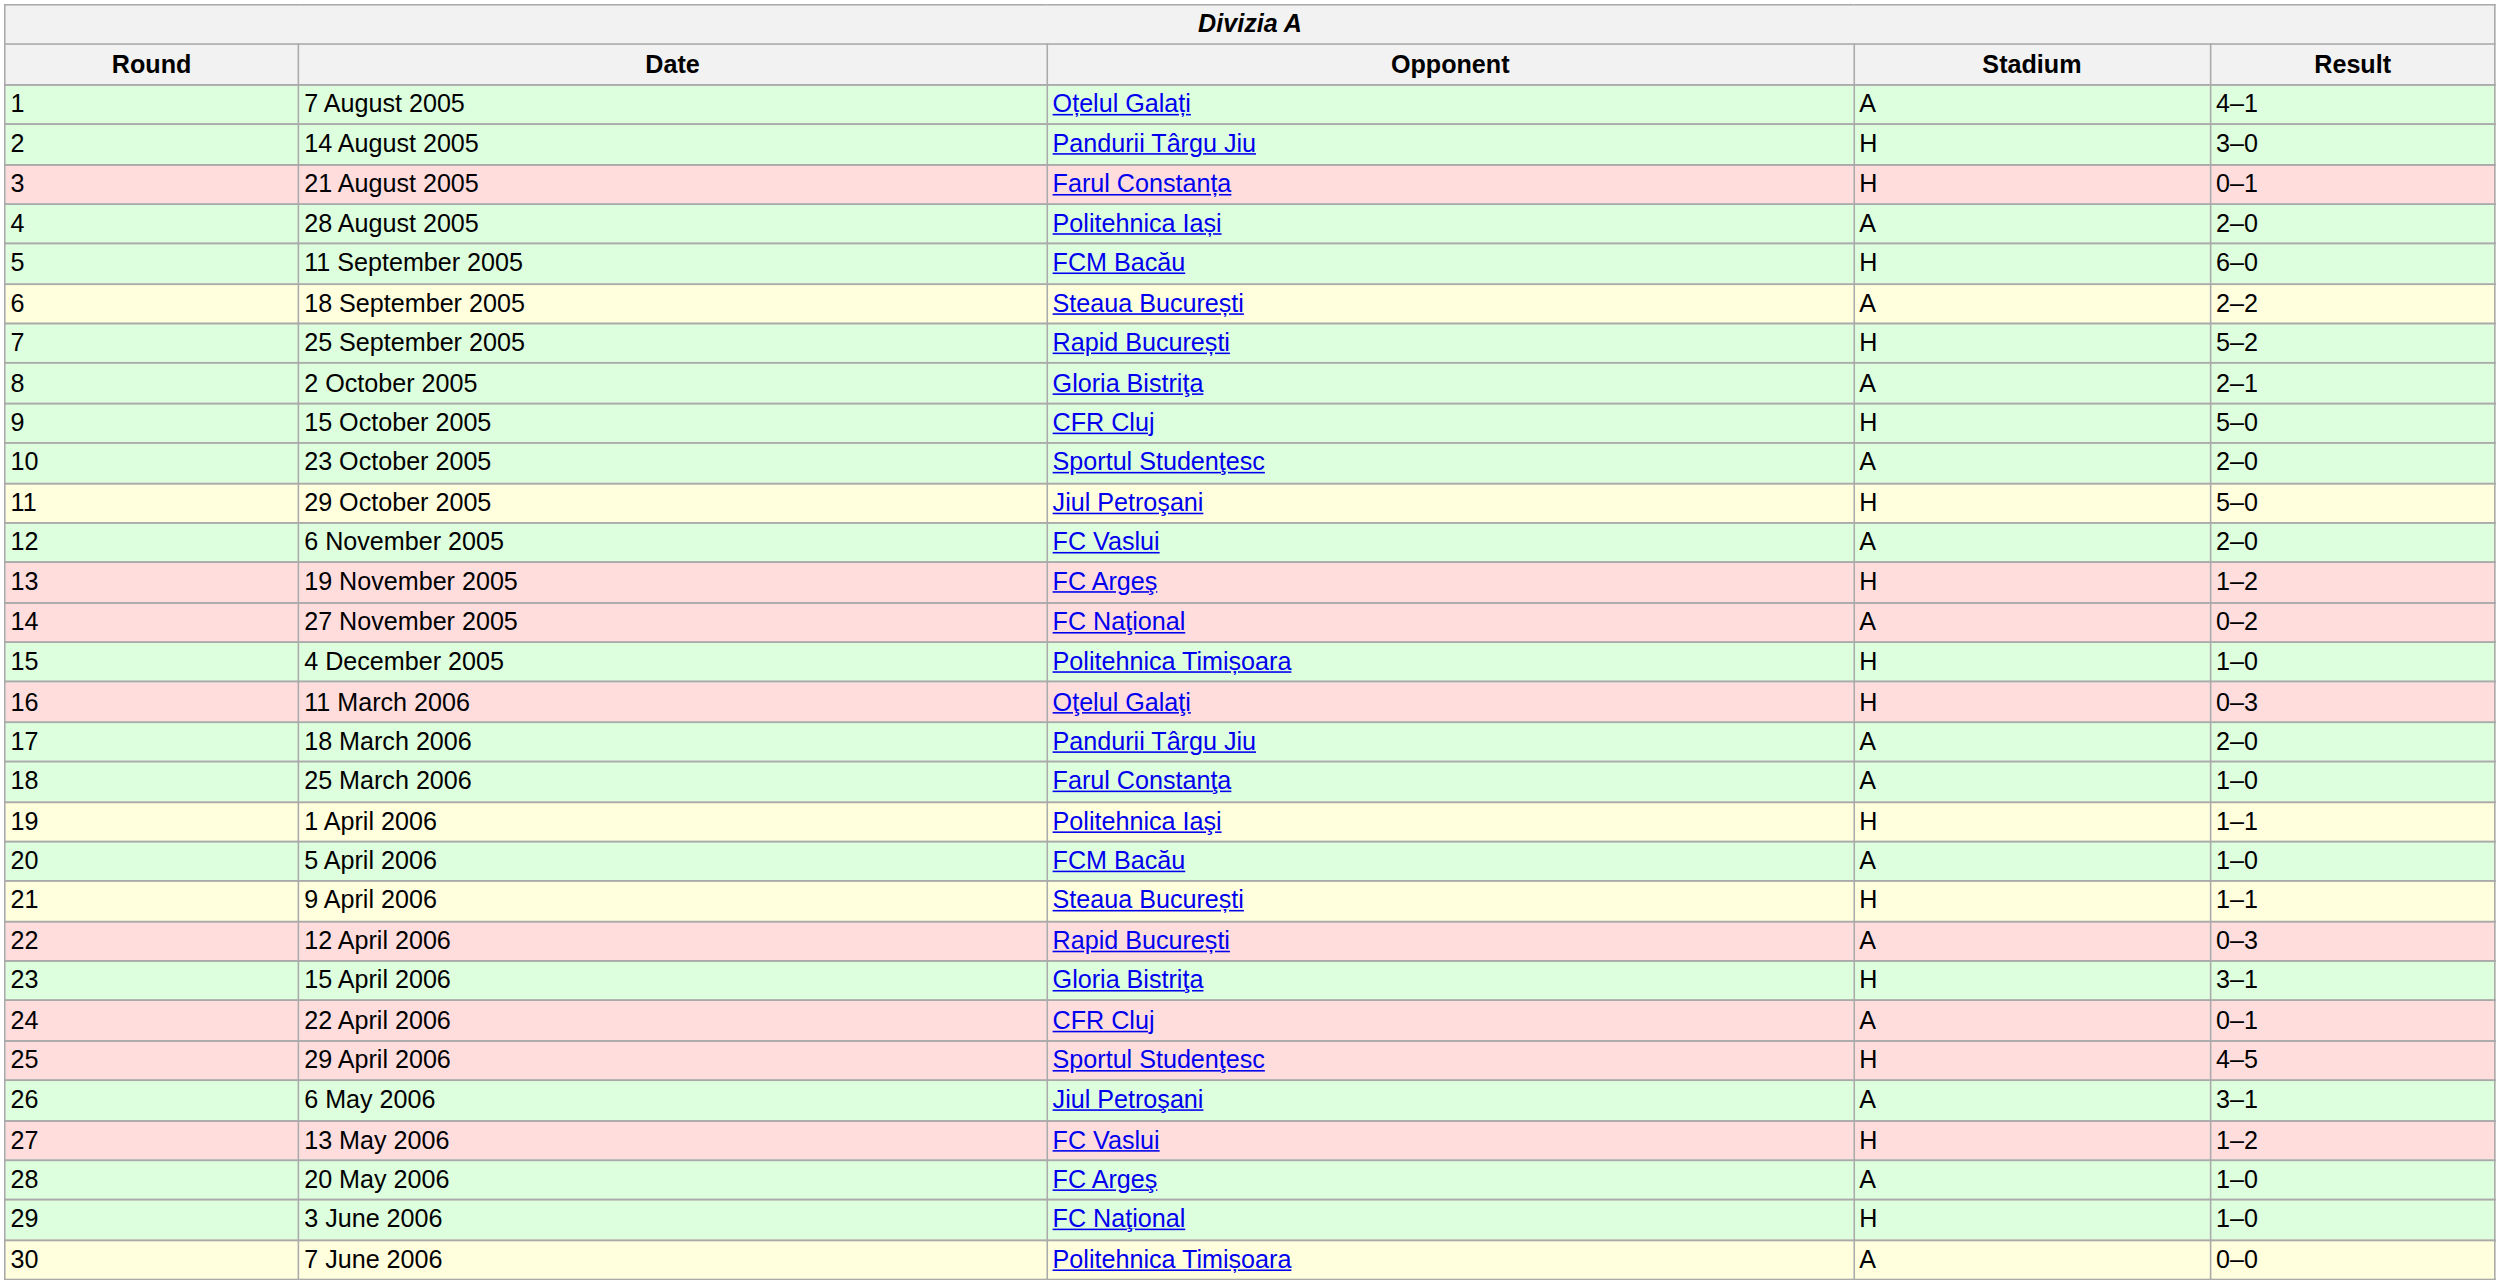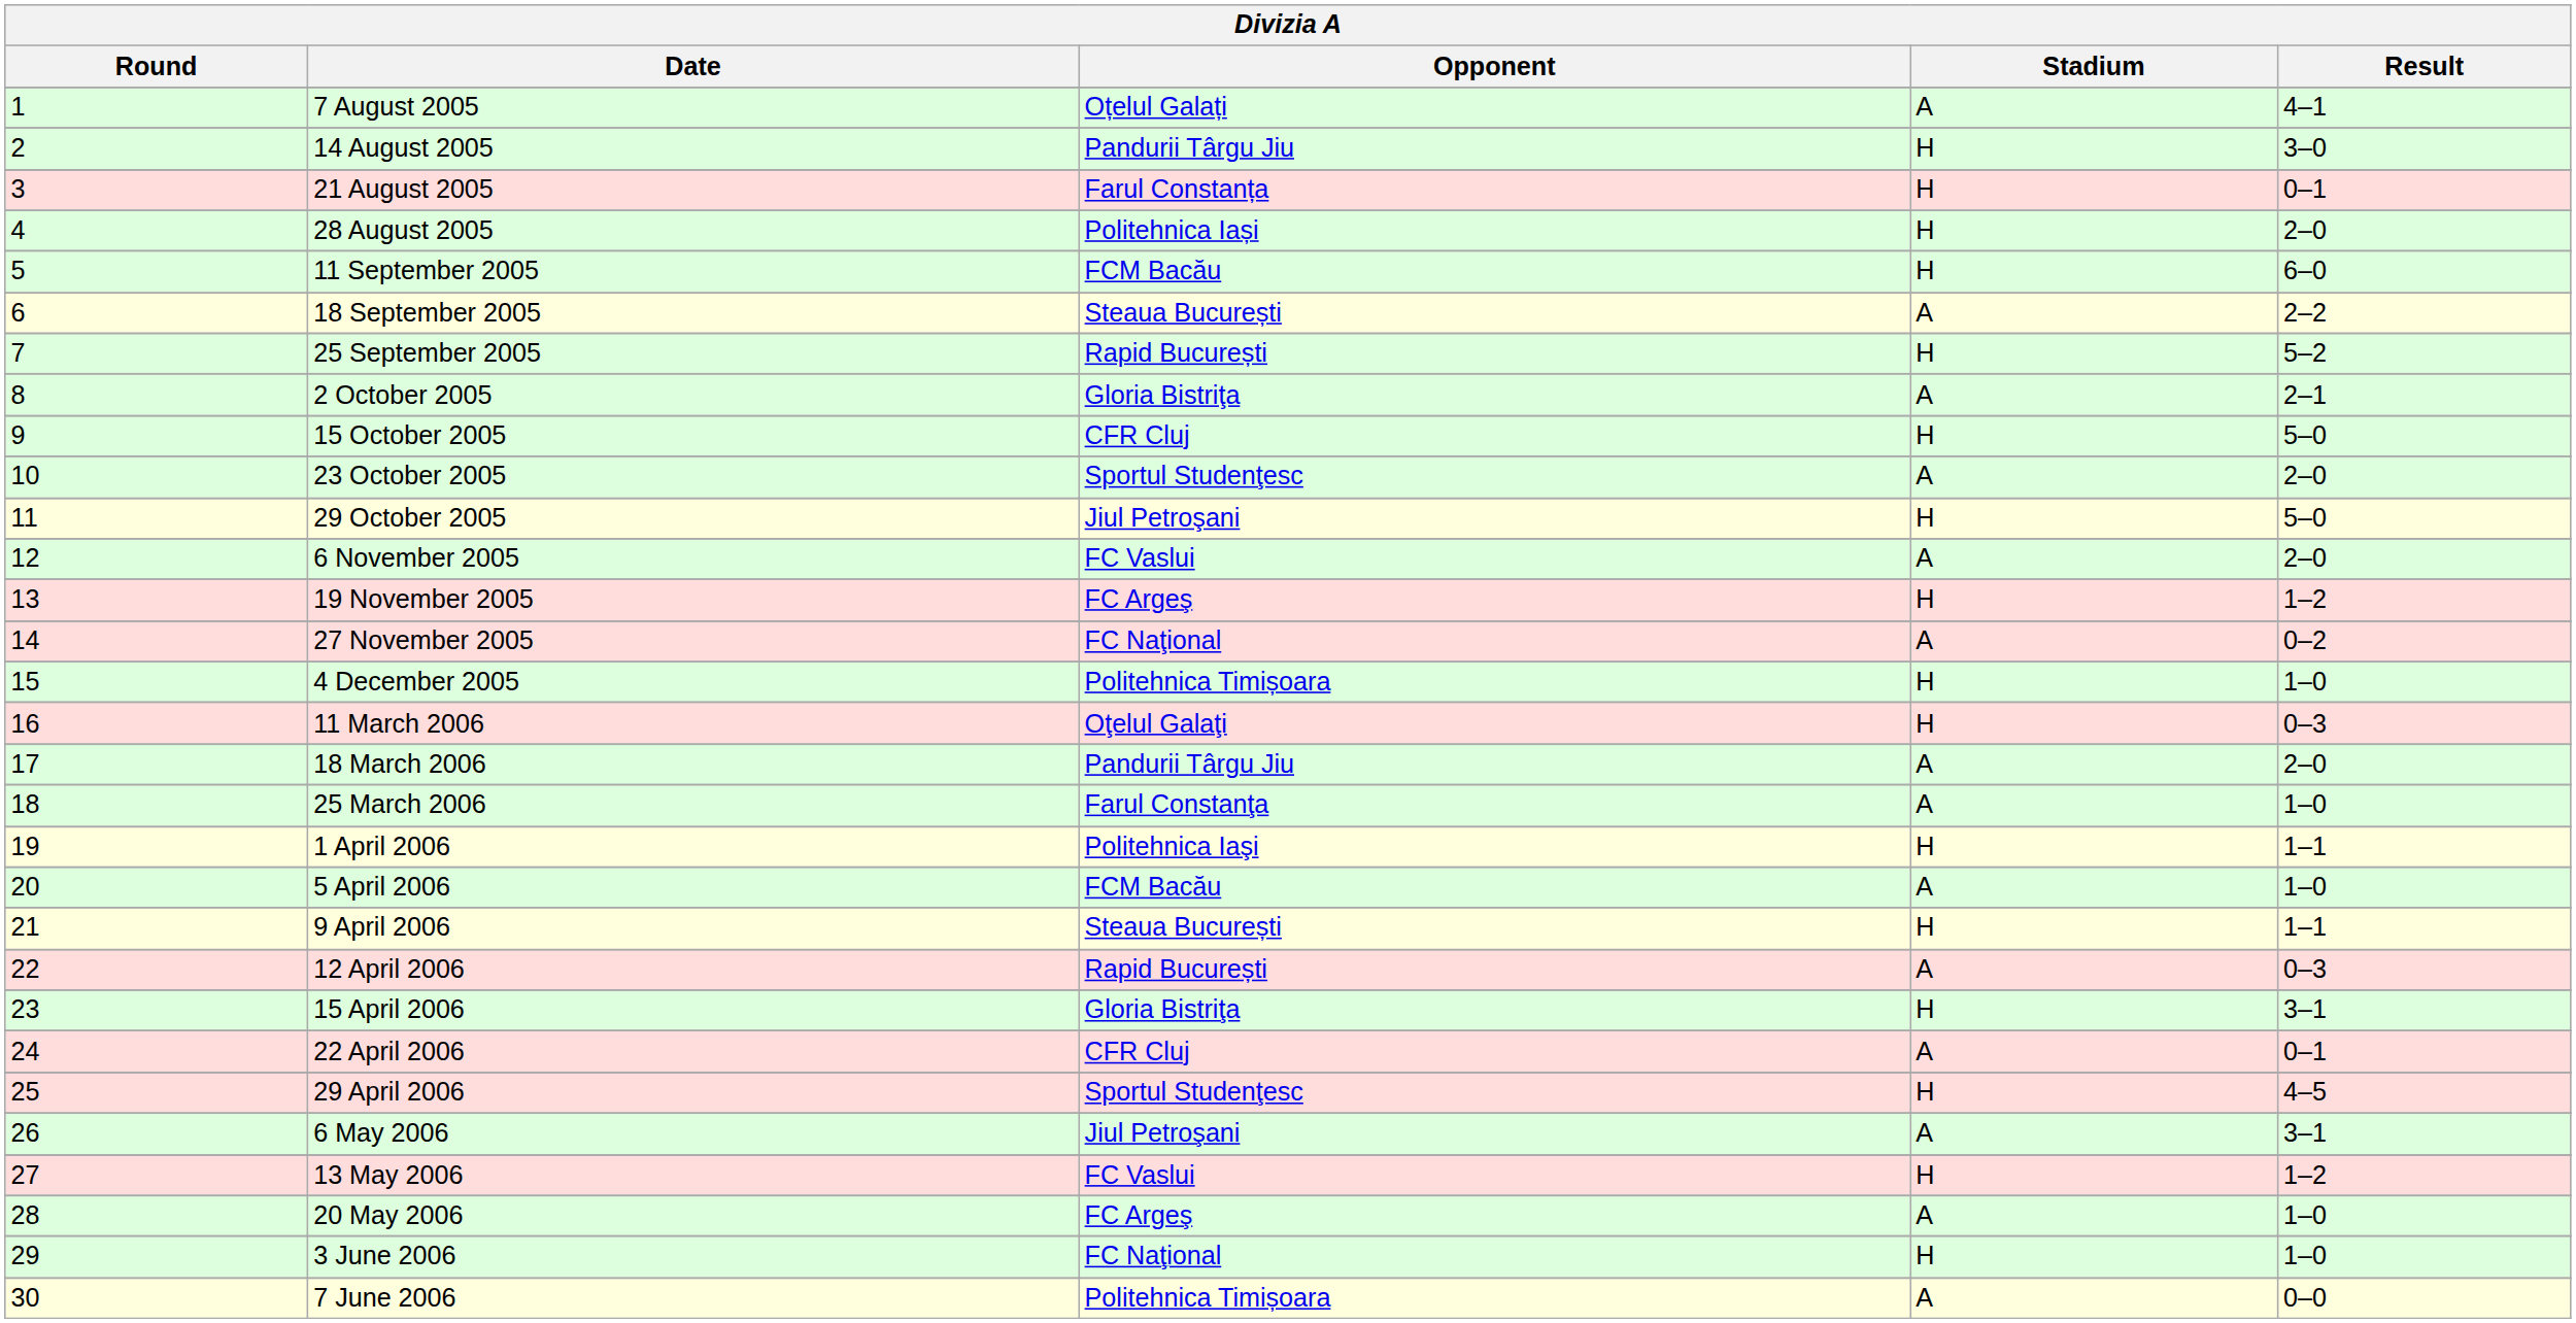 <table class="wikitable" style="width:80%;">
 <tr>
 <th colspan="5" style="text-align:center;"><em>Divizia A</em></th>
 </tr>
 <tr>
 <th>Round</th>
 <th>Date</th>
 <th>Opponent</th>
 <th>Stadium</th>
 <th>Result</th>
 </tr>
 <tr>
 </tr>
 <tr bgcolor="#ddffdd">
 <td>1</td>
 <td>7 August 2005</td>
 <td><a href='#'>Oțelul Galați</a></td>
 <td>A</td>
 <td>4–1</td>
 </tr>
 <tr>
 </tr>
 <tr bgcolor="#ddffdd">
 <td>2</td>
 <td>14 August 2005</td>
 <td><a href='#'>Pandurii Târgu Jiu</a></td>
 <td>H</td>
 <td>3–0</td>
 </tr>
 <tr>
 </tr>
 <tr bgcolor="#ffdddd">
 <td>3</td>
 <td>21 August 2005</td>
 <td><a href='#'>Farul Constanța</a></td>
 <td>H</td>
 <td>0–1</td>
 </tr>
 <tr>
 </tr>
 <tr bgcolor="#ddffdd">
 <td>4</td>
 <td>28 August 2005</td>
 <td><a href='#'>Politehnica Iași</a></td>
-<td>A</td>
+<td>H</td>
 <td>2–0</td>
 </tr>
 <tr>
 </tr>
 <tr bgcolor="#ddffdd">
 <td>5</td>
 <td>11 September 2005</td>
 <td><a href='#'>FCM Bacău</a></td>
 <td>H</td>
 <td>6–0</td>
 </tr>
 <tr>
 </tr>
 <tr bgcolor="#ffffdd">
 <td>6</td>
 <td>18 September 2005</td>
 <td><a href='#'>Steaua București</a></td>
 <td>A</td>
 <td>2–2</td>
 </tr>
 <tr>
 </tr>
 <tr bgcolor="#ddffdd">
 <td>7</td>
 <td>25 September 2005</td>
 <td><a href='#'>Rapid București</a></td>
 <td>H</td>
 <td>5–2</td>
 </tr>
 <tr>
 </tr>
 <tr bgcolor="#ddffdd">
 <td>8</td>
 <td>2 October 2005</td>
 <td><a href='#'>Gloria Bistriţa</a></td>
 <td>A</td>
 <td>2–1</td>
 </tr>
 <tr>
 </tr>
 <tr bgcolor="#ddffdd">
 <td>9</td>
 <td>15 October 2005</td>
 <td><a href='#'>CFR Cluj</a></td>
 <td>H</td>
 <td>5–0</td>
 </tr>
 <tr>
 </tr>
 <tr bgcolor="#ddffdd">
 <td>10</td>
 <td>23 October 2005</td>
 <td><a href='#'>Sportul Studenţesc</a></td>
 <td>A</td>
 <td>2–0</td>
 </tr>
 <tr>
 </tr>
 <tr bgcolor="#ffffdd">
 <td>11</td>
 <td>29 October 2005</td>
 <td><a href='#'>Jiul Petroşani</a></td>
 <td>H</td>
 <td>5–0</td>
 </tr>
 <tr>
 </tr>
 <tr bgcolor="#ddffdd">
 <td>12</td>
 <td>6 November 2005</td>
 <td><a href='#'>FC Vaslui</a></td>
 <td>A</td>
 <td>2–0</td>
 </tr>
 <tr>
 </tr>
 <tr bgcolor="#ffdddd">
 <td>13</td>
 <td>19 November 2005</td>
 <td><a href='#'>FC Argeş</a></td>
 <td>H</td>
 <td>1–2</td>
 </tr>
 <tr>
 </tr>
 <tr bgcolor="#ffdddd">
 <td>14</td>
 <td>27 November 2005</td>
 <td><a href='#'>FC Naţional</a></td>
 <td>A</td>
 <td>0–2</td>
 </tr>
 <tr>
 </tr>
 <tr bgcolor="#ddffdd">
 <td>15</td>
 <td>4 December 2005</td>
 <td><a href='#'>Politehnica Timișoara</a></td>
 <td>H</td>
 <td>1–0</td>
 </tr>
 <tr>
 </tr>
 <tr bgcolor="#ffdddd">
 <td>16</td>
 <td>11 March 2006</td>
 <td><a href='#'>Oţelul Galaţi</a></td>
 <td>H</td>
 <td>0–3</td>
 </tr>
 <tr>
 </tr>
 <tr bgcolor="#ddffdd">
 <td>17</td>
 <td>18 March 2006</td>
 <td><a href='#'>Pandurii Târgu Jiu</a></td>
 <td>A</td>
 <td>2–0</td>
 </tr>
 <tr>
 </tr>
 <tr bgcolor="#ddffdd">
 <td>18</td>
 <td>25 March 2006</td>
 <td><a href='#'>Farul Constanţa</a></td>
 <td>A</td>
 <td>1–0</td>
 </tr>
 <tr>
 </tr>
 <tr bgcolor="#ffffdd">
 <td>19</td>
 <td>1 April 2006</td>
 <td><a href='#'>Politehnica Iaşi</a></td>
 <td>H</td>
 <td>1–1</td>
 </tr>
 <tr>
 </tr>
 <tr bgcolor="#ddffdd">
 <td>20</td>
 <td>5 April 2006</td>
 <td><a href='#'>FCM Bacău</a></td>
 <td>A</td>
 <td>1–0</td>
 </tr>
 <tr>
 </tr>
 <tr bgcolor="#ffffdd">
 <td>21</td>
 <td>9 April 2006</td>
 <td><a href='#'>Steaua București</a></td>
 <td>H</td>
 <td>1–1</td>
 </tr>
 <tr>
 </tr>
 <tr bgcolor="#ffdddd">
 <td>22</td>
 <td>12 April 2006</td>
 <td><a href='#'>Rapid București</a></td>
 <td>A</td>
 <td>0–3</td>
 </tr>
 <tr>
 </tr>
 <tr bgcolor="#ddffdd">
 <td>23</td>
 <td>15 April 2006</td>
 <td><a href='#'>Gloria Bistriţa</a></td>
 <td>H</td>
 <td>3–1</td>
 </tr>
 <tr>
 </tr>
 <tr bgcolor="#ffdddd">
 <td>24</td>
 <td>22 April 2006</td>
 <td><a href='#'>CFR Cluj</a></td>
 <td>A</td>
 <td>0–1</td>
 </tr>
 <tr>
 </tr>
 <tr bgcolor="#ffdddd">
 <td>25</td>
 <td>29 April 2006</td>
 <td><a href='#'>Sportul Studenţesc</a></td>
 <td>H</td>
 <td>4–5</td>
 </tr>
 <tr>
 </tr>
 <tr bgcolor="#ddffdd">
 <td>26</td>
 <td>6 May 2006</td>
 <td><a href='#'>Jiul Petroşani</a></td>
 <td>A</td>
 <td>3–1</td>
 </tr>
 <tr>
 </tr>
 <tr bgcolor="#ffdddd">
 <td>27</td>
 <td>13 May 2006</td>
 <td><a href='#'>FC Vaslui</a></td>
 <td>H</td>
 <td>1–2</td>
 </tr>
 <tr>
 </tr>
 <tr bgcolor="#ddffdd">
 <td>28</td>
 <td>20 May 2006</td>
 <td><a href='#'>FC Argeş</a></td>
 <td>A</td>
 <td>1–0</td>
 </tr>
 <tr>
 </tr>
 <tr bgcolor="#ddffdd">
 <td>29</td>
 <td>3 June 2006</td>
 <td><a href='#'>FC Naţional</a></td>
 <td>H</td>
 <td>1–0</td>
 </tr>
 <tr>
 </tr>
 <tr bgcolor="#ffffdd">
 <td>30</td>
 <td>7 June 2006</td>
 <td><a href='#'>Politehnica Timișoara</a></td>
 <td>A</td>
 <td>0–0</td>
 </tr>
 <tr>
 </tr>
 </table>
